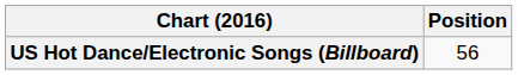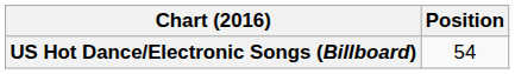 <table class="wikitable plainrowheaders" style="text-align:center">
 <tr>
 <th scope="col">Chart (2016)</th>
 <th scope="col">Position</th>
 </tr>
 <tr>
 <th scope="row">US Hot Dance/Electronic Songs (<em>Billboard</em>)</th>
-<td>56</td>
+<td>54</td>
 </tr>
 </table>
